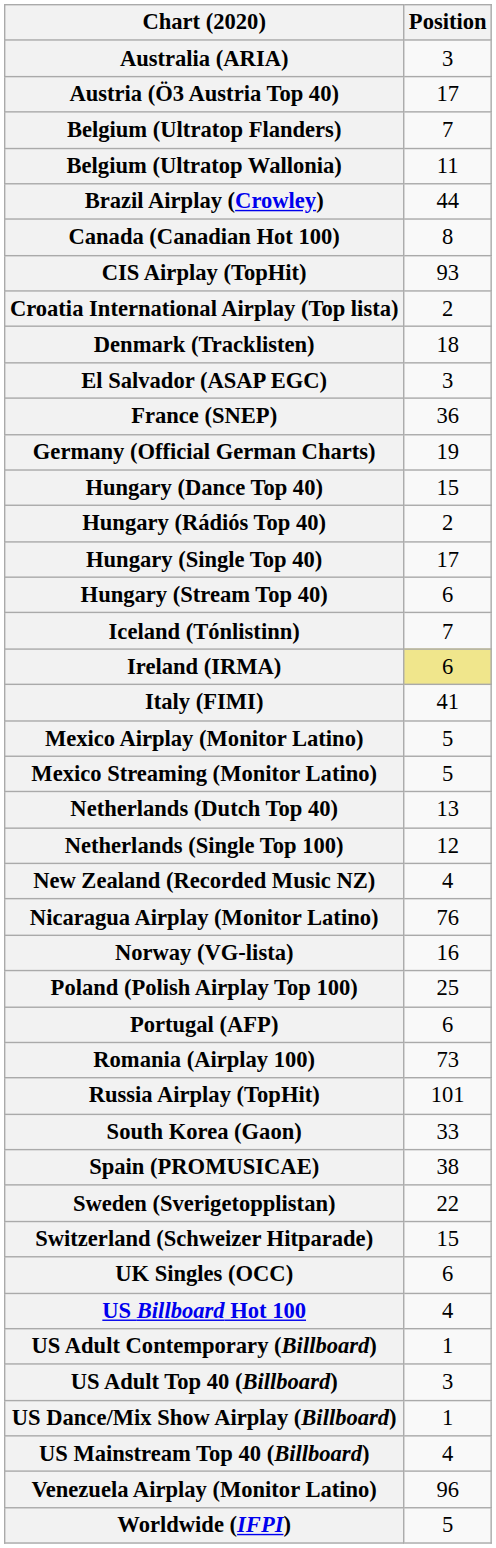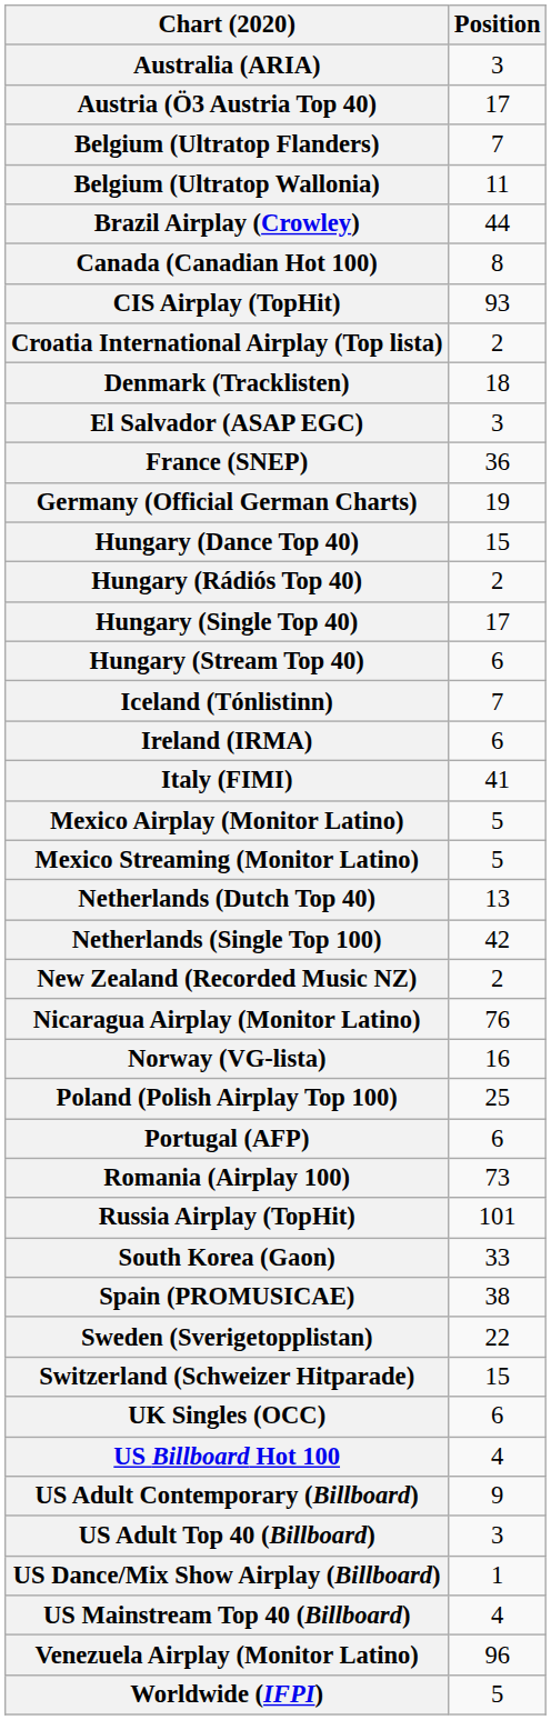 <table class="wikitable sortable plainrowheaders" style="text-align:center">
 <tr>
 <th scope="col">Chart (2020)</th>
 <th scope="col">Position</th>
 </tr>
 <tr>
 <th scope="row">Australia (ARIA)</th>
 <td>3</td>
 </tr>
 <tr>
 <th scope="row">Austria (Ö3 Austria Top 40)</th>
 <td>17</td>
 </tr>
 <tr>
 <th scope="row">Belgium (Ultratop Flanders)</th>
 <td>7</td>
 </tr>
 <tr>
 <th scope="row">Belgium (Ultratop Wallonia)</th>
 <td>11</td>
 </tr>
 <tr>
 <th scope="row">Brazil Airplay (<a href='#'>Crowley</a>)</th>
 <td>44</td>
 </tr>
 <tr>
 <th scope="row">Canada (Canadian Hot 100)</th>
 <td>8</td>
 </tr>
 <tr>
 <th scope="row">CIS Airplay (TopHit)</th>
 <td>93</td>
 </tr>
 <tr>
 <th scope="row">Croatia International Airplay (Top lista)</th>
 <td>2</td>
 </tr>
 <tr>
 <th scope="row">Denmark (Tracklisten)</th>
 <td>18</td>
 </tr>
 <tr>
 <th scope="row">El Salvador (ASAP EGC)</th>
 <td>3</td>
 </tr>
 <tr>
 <th scope="row">France (SNEP)</th>
 <td>36</td>
 </tr>
 <tr>
 <th scope="row">Germany (Official German Charts)</th>
 <td>19</td>
 </tr>
 <tr>
 <th scope="row">Hungary (Dance Top 40)</th>
 <td>15</td>
 </tr>
 <tr>
 <th scope="row">Hungary (Rádiós Top 40)</th>
 <td>2</td>
 </tr>
 <tr>
 <th scope="row">Hungary (Single Top 40)</th>
 <td>17</td>
 </tr>
 <tr>
 <th scope="row">Hungary (Stream Top 40)</th>
 <td>6</td>
 </tr>
 <tr>
 <th scope="row">Iceland (Tónlistinn)</th>
 <td>7</td>
 </tr>
 <tr>
 <th scope="row">Ireland (IRMA)</th>
-<td style="background: khaki;">6</td>
+<td>6</td>
 </tr>
 <tr>
 <th scope="row">Italy (FIMI)</th>
 <td>41</td>
 </tr>
 <tr>
 <th scope="row">Mexico Airplay (Monitor Latino)</th>
 <td>5</td>
 </tr>
 <tr>
 <th scope="row">Mexico Streaming (Monitor Latino)</th>
 <td>5</td>
 </tr>
 <tr>
 <th scope="row">Netherlands (Dutch Top 40)</th>
 <td>13</td>
 </tr>
 <tr>
 <th scope="row">Netherlands (Single Top 100)</th>
-<td>12</td>
+<td>42</td>
 </tr>
 <tr>
 <th scope="row">New Zealand (Recorded Music NZ)</th>
-<td>4</td>
+<td>2</td>
 </tr>
 <tr>
 <th scope="row">Nicaragua Airplay (Monitor Latino)</th>
 <td>76</td>
 </tr>
 <tr>
 <th scope="row">Norway (VG-lista)</th>
 <td>16</td>
 </tr>
 <tr>
 <th scope="row">Poland (Polish Airplay Top 100)</th>
 <td>25</td>
 </tr>
 <tr>
 <th scope="row">Portugal (AFP)</th>
 <td>6</td>
 </tr>
 <tr>
 <th scope="row">Romania (Airplay 100)</th>
 <td>73</td>
 </tr>
 <tr>
 <th scope="row">Russia Airplay (TopHit)</th>
 <td>101</td>
 </tr>
 <tr>
 <th scope="row">South Korea (Gaon)</th>
 <td>33</td>
 </tr>
 <tr>
 <th scope="row">Spain (PROMUSICAE)</th>
 <td>38</td>
 </tr>
 <tr>
 <th scope="row">Sweden (Sverigetopplistan)</th>
 <td>22</td>
 </tr>
 <tr>
 <th scope="row">Switzerland (Schweizer Hitparade)</th>
 <td>15</td>
 </tr>
 <tr>
 <th scope="row">UK Singles (OCC)</th>
 <td>6</td>
 </tr>
 <tr>
 <th scope="row"><a href='#'>US <em>Billboard</em> Hot 100</a></th>
 <td>4</td>
 </tr>
 <tr>
 <th scope="row">US Adult Contemporary (<em>Billboard</em>)</th>
-<td>1</td>
+<td>9</td>
 </tr>
 <tr>
 <th scope="row">US Adult Top 40 (<em>Billboard</em>)</th>
 <td>3</td>
 </tr>
 <tr>
 <th scope="row">US Dance/Mix Show Airplay (<em>Billboard</em>)</th>
 <td>1</td>
 </tr>
 <tr>
 <th scope="row">US Mainstream Top 40 (<em>Billboard</em>)</th>
 <td>4</td>
 </tr>
 <tr>
 <th scope="row">Venezuela Airplay (Monitor Latino)</th>
 <td>96</td>
 </tr>
 <tr>
 <th scope="row">Worldwide (<em><a href='#'>IFPI</a></em>)</th>
 <td>5</td>
 </tr>
 </table>
